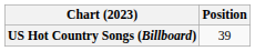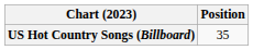 <table class="wikitable plainrowheaders" style="text-align:center">
 <tr>
 <th scope="col">Chart (2023)</th>
 <th scope="col">Position</th>
 </tr>
 <tr>
 <th scope="row">US Hot Country Songs (<em>Billboard</em>)</th>
-<td>39</td>
+<td>35</td>
 </tr>
 </table>
